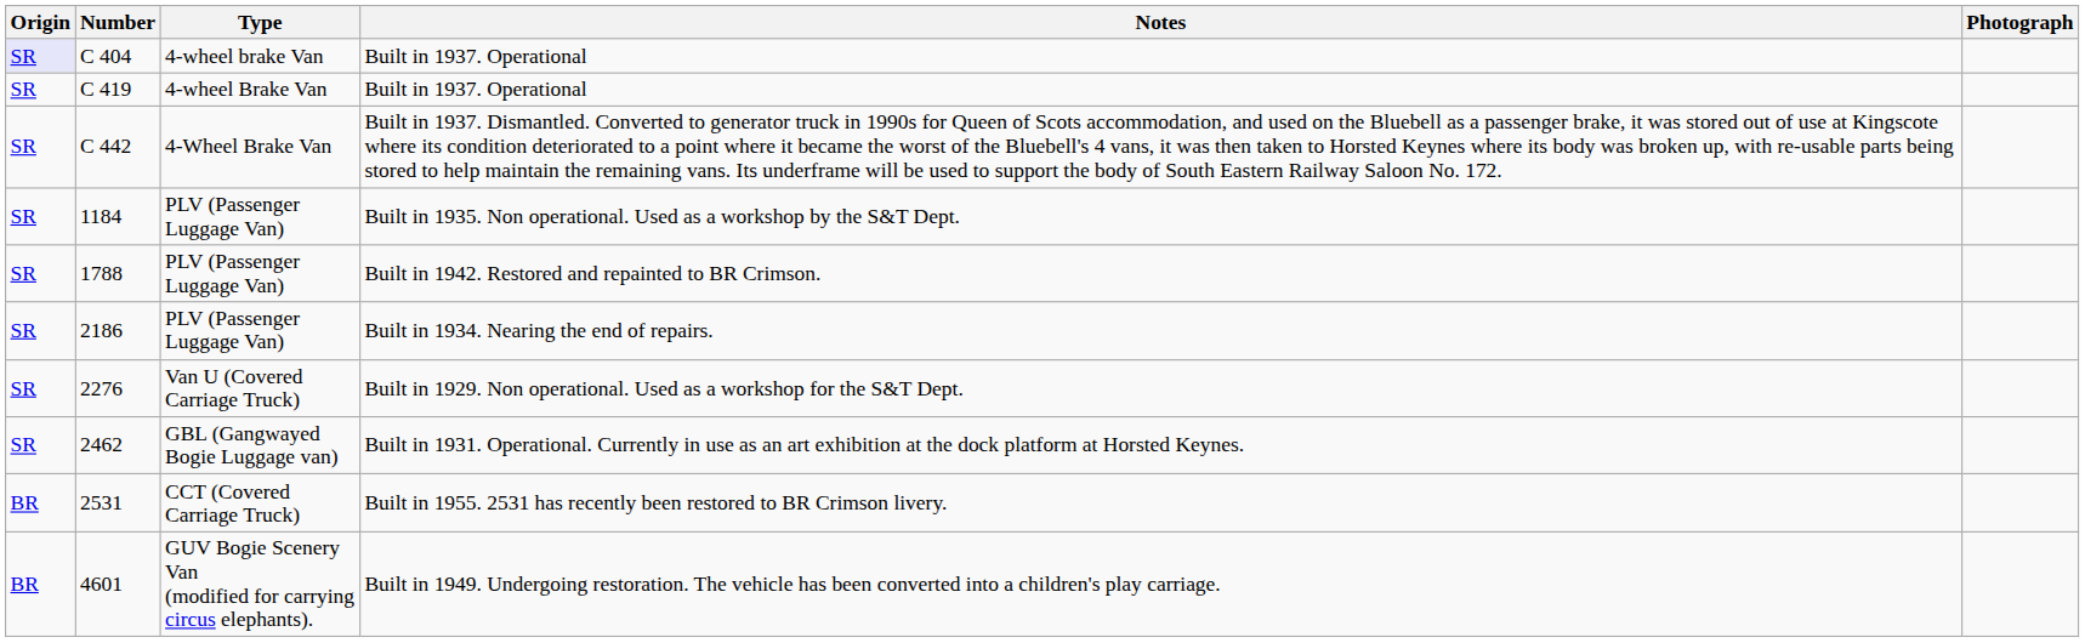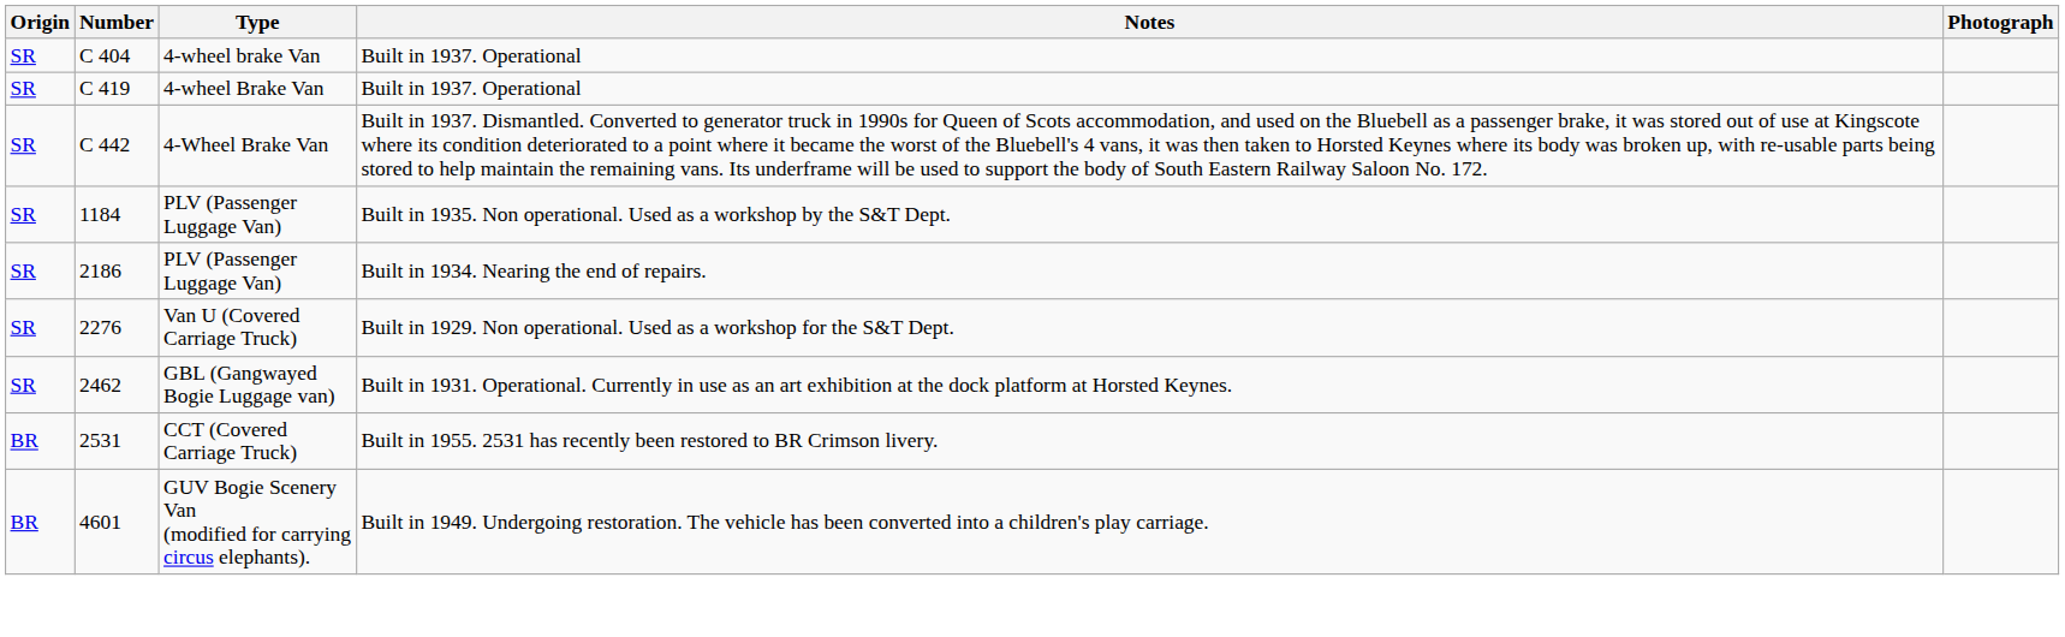 <table class="wikitable">
 <tr>
 <th>Origin</th>
 <th>Number</th>
 <th>Type</th>
 <th>Notes</th>
 <th>Photograph</th>
 </tr>
 <tr>
-<td style="background: lavender;"><a href='#'>SR</a></td>
+<td><a href='#'>SR</a></td>
 <td>C 404</td>
 <td>4-wheel brake Van</td>
 <td>Built in 1937. Operational</td>
 <td></td>
 </tr>
 <tr>
 <td><a href='#'>SR</a></td>
 <td>C 419</td>
 <td>4-wheel Brake Van</td>
 <td>Built in 1937. Operational</td>
 <td></td>
 </tr>
 <tr>
 <td><a href='#'>SR</a></td>
 <td>C 442</td>
 <td>4-Wheel Brake Van</td>
 <td>Built in 1937. Dismantled. Converted to generator truck in 1990s for Queen of Scots accommodation, and used on the Bluebell as a passenger brake, it was stored out of use at Kingscote where its condition deteriorated to a point where it became the worst of the Bluebell's 4 vans, it was then taken to Horsted Keynes where its body was broken up, with re-usable parts being stored to help maintain the remaining vans. Its underframe will be used to support the body of South Eastern Railway Saloon No. 172.</td>
 <td></td>
 </tr>
 <tr>
 <td><a href='#'>SR</a></td>
 <td>1184</td>
 <td>PLV (Passenger Luggage Van)</td>
 <td>Built in 1935. Non operational. Used as a workshop by the S&T Dept.</td>
-<td></td>
-</tr>
-<tr>
-<td><a href='#'>SR</a></td>
-<td>1788</td>
-<td>PLV (Passenger Luggage Van)</td>
-<td>Built in 1942. Restored and repainted to BR Crimson.</td>
 <td></td>
 </tr>
 <tr>
 <td><a href='#'>SR</a></td>
 <td>2186</td>
 <td>PLV (Passenger Luggage Van)</td>
 <td>Built in 1934. Nearing the end of repairs.</td>
 <td></td>
 </tr>
 <tr>
 <td><a href='#'>SR</a></td>
 <td>2276</td>
 <td>Van U (Covered Carriage Truck)</td>
 <td>Built in 1929. Non operational. Used as a workshop for the S&T Dept.</td>
 <td></td>
 </tr>
 <tr>
 <td><a href='#'>SR</a></td>
 <td>2462</td>
 <td>GBL (Gangwayed Bogie Luggage van)</td>
 <td>Built in 1931. Operational. Currently in use as an art exhibition at the dock platform at Horsted Keynes.</td>
 <td></td>
 </tr>
 <tr>
 <td><a href='#'>BR</a></td>
 <td>2531</td>
 <td>CCT (Covered Carriage Truck)</td>
 <td>Built in 1955. 2531 has recently been restored to BR Crimson livery.</td>
 <td></td>
 </tr>
 <tr>
 <td><a href='#'>BR</a></td>
 <td>4601</td>
 <td>GUV Bogie Scenery Van<br>(modified for carrying <a href='#'>circus</a> elephants).</td>
 <td>Built in 1949. Undergoing restoration. The vehicle has been converted into a children's play carriage.</td>
 <td></td>
 </tr>
 </table>
